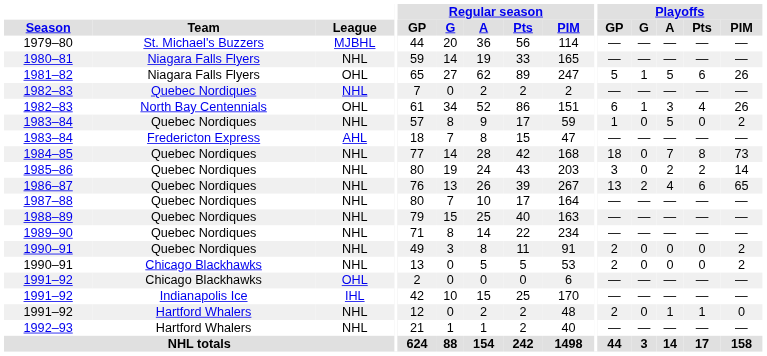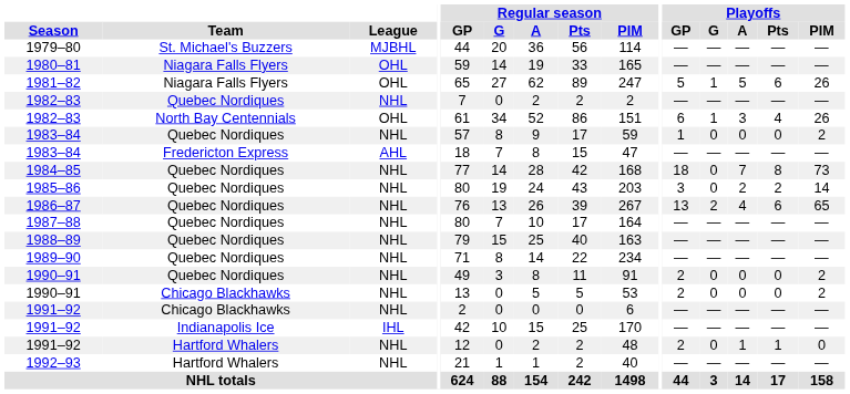 <table border="0" cellpadding="1" cellspacing="0" style="text-align:center; width:60em">
 <tr bgcolor="#e0e0e0">
 <th colspan="3" bgcolor="#ffffff"></th>
 <th rowspan="100" bgcolor="#ffffff"></th>
 <th colspan="5"><a href='#'>Regular season</a></th>
 <th rowspan="100" bgcolor="#ffffff"></th>
 <th colspan="5"><a href='#'>Playoffs</a></th>
 </tr>
 <tr bgcolor="#e0e0e0">
 <th><a href='#'>Season</a></th>
 <th>Team</th>
 <th>League</th>
 <th>GP</th>
 <th><a href='#'>G</a></th>
 <th><a href='#'>A</a></th>
 <th><a href='#'>Pts</a></th>
 <th><a href='#'>PIM</a></th>
 <th>GP</th>
 <th>G</th>
 <th>A</th>
 <th>Pts</th>
 <th>PIM</th>
 </tr>
 <tr>
 <td>1979–80</td>
 <td><a href='#'>St. Michael's Buzzers</a></td>
 <td><a href='#'>MJBHL</a></td>
 <td>44</td>
 <td>20</td>
 <td>36</td>
 <td>56</td>
 <td>114</td>
 <td>—</td>
 <td>—</td>
 <td>—</td>
 <td>—</td>
 <td>—</td>
 </tr>
 <tr bgcolor="#f0f0f0">
 <td><a href='#'>1980–81</a></td>
 <td><a href='#'>Niagara Falls Flyers</a></td>
-<td>NHL</td>
+<td><a href='#'>OHL</a></td>
 <td>59</td>
 <td>14</td>
 <td>19</td>
 <td>33</td>
 <td>165</td>
 <td>—</td>
 <td>—</td>
 <td>—</td>
 <td>—</td>
 <td>—</td>
 </tr>
 <tr>
 <td><a href='#'>1981–82</a></td>
 <td>Niagara Falls Flyers</td>
 <td>OHL</td>
 <td>65</td>
 <td>27</td>
 <td>62</td>
 <td>89</td>
 <td>247</td>
 <td>5</td>
 <td>1</td>
 <td>5</td>
 <td>6</td>
 <td>26</td>
 </tr>
 <tr bgcolor="#f0f0f0">
 <td><a href='#'>1982–83</a></td>
 <td><a href='#'>Quebec Nordiques</a></td>
 <td><a href='#'>NHL</a></td>
 <td>7</td>
 <td>0</td>
 <td>2</td>
 <td>2</td>
 <td>2</td>
 <td>—</td>
 <td>—</td>
 <td>—</td>
 <td>—</td>
 <td>—</td>
 </tr>
 <tr>
 <td><a href='#'>1982–83</a></td>
 <td><a href='#'>North Bay Centennials</a></td>
 <td>OHL</td>
 <td>61</td>
 <td>34</td>
 <td>52</td>
 <td>86</td>
 <td>151</td>
 <td>6</td>
 <td>1</td>
 <td>3</td>
 <td>4</td>
 <td>26</td>
 </tr>
 <tr bgcolor="#f0f0f0">
 <td><a href='#'>1983–84</a></td>
 <td>Quebec Nordiques</td>
 <td>NHL</td>
 <td>57</td>
 <td>8</td>
 <td>9</td>
 <td>17</td>
 <td>59</td>
 <td>1</td>
 <td>0</td>
-<td>5</td>
+<td>0</td>
 <td>0</td>
 <td>2</td>
 </tr>
 <tr>
 <td><a href='#'>1983–84</a></td>
 <td><a href='#'>Fredericton Express</a></td>
 <td><a href='#'>AHL</a></td>
 <td>18</td>
 <td>7</td>
 <td>8</td>
 <td>15</td>
 <td>47</td>
 <td>—</td>
 <td>—</td>
 <td>—</td>
 <td>—</td>
 <td>—</td>
 </tr>
 <tr bgcolor="#f0f0f0">
 <td><a href='#'>1984–85</a></td>
 <td>Quebec Nordiques</td>
 <td>NHL</td>
 <td>77</td>
 <td>14</td>
 <td>28</td>
 <td>42</td>
 <td>168</td>
 <td>18</td>
 <td>0</td>
 <td>7</td>
 <td>8</td>
 <td>73</td>
 </tr>
 <tr>
 <td><a href='#'>1985–86</a></td>
 <td>Quebec Nordiques</td>
 <td>NHL</td>
 <td>80</td>
 <td>19</td>
 <td>24</td>
 <td>43</td>
 <td>203</td>
 <td>3</td>
 <td>0</td>
 <td>2</td>
 <td>2</td>
 <td>14</td>
 </tr>
 <tr bgcolor="#f0f0f0">
 <td><a href='#'>1986–87</a></td>
 <td>Quebec Nordiques</td>
 <td>NHL</td>
 <td>76</td>
 <td>13</td>
 <td>26</td>
 <td>39</td>
 <td>267</td>
 <td>13</td>
 <td>2</td>
 <td>4</td>
 <td>6</td>
 <td>65</td>
 </tr>
 <tr>
 <td><a href='#'>1987–88</a></td>
 <td>Quebec Nordiques</td>
 <td>NHL</td>
 <td>80</td>
 <td>7</td>
 <td>10</td>
 <td>17</td>
 <td>164</td>
 <td>—</td>
 <td>—</td>
 <td>—</td>
 <td>—</td>
 <td>—</td>
 </tr>
 <tr bgcolor="#f0f0f0">
 <td><a href='#'>1988–89</a></td>
 <td>Quebec Nordiques</td>
 <td>NHL</td>
 <td>79</td>
 <td>15</td>
 <td>25</td>
 <td>40</td>
 <td>163</td>
 <td>—</td>
 <td>—</td>
 <td>—</td>
 <td>—</td>
 <td>—</td>
 </tr>
 <tr>
 <td><a href='#'>1989–90</a></td>
 <td>Quebec Nordiques</td>
 <td>NHL</td>
 <td>71</td>
 <td>8</td>
 <td>14</td>
 <td>22</td>
 <td>234</td>
 <td>—</td>
 <td>—</td>
 <td>—</td>
 <td>—</td>
 <td>—</td>
 </tr>
 <tr bgcolor="#f0f0f0">
 <td><a href='#'>1990–91</a></td>
 <td>Quebec Nordiques</td>
 <td>NHL</td>
 <td>49</td>
 <td>3</td>
 <td>8</td>
 <td>11</td>
 <td>91</td>
 <td>2</td>
 <td>0</td>
 <td>0</td>
 <td>0</td>
 <td>2</td>
 </tr>
 <tr>
 <td>1990–91</td>
 <td><a href='#'>Chicago Blackhawks</a></td>
 <td>NHL</td>
 <td>13</td>
 <td>0</td>
 <td>5</td>
 <td>5</td>
 <td>53</td>
 <td>2</td>
 <td>0</td>
 <td>0</td>
 <td>0</td>
 <td>2</td>
 </tr>
 <tr bgcolor="#f0f0f0">
 <td><a href='#'>1991–92</a></td>
 <td>Chicago Blackhawks</td>
-<td><a href='#'>OHL</a></td>
+<td>NHL</td>
 <td>2</td>
 <td>0</td>
 <td>0</td>
 <td>0</td>
 <td>6</td>
 <td>—</td>
 <td>—</td>
 <td>—</td>
 <td>—</td>
 <td>—</td>
 </tr>
 <tr>
 <td><a href='#'>1991–92</a></td>
 <td><a href='#'>Indianapolis Ice</a></td>
 <td><a href='#'>IHL</a></td>
 <td>42</td>
 <td>10</td>
 <td>15</td>
 <td>25</td>
 <td>170</td>
 <td>—</td>
 <td>—</td>
 <td>—</td>
 <td>—</td>
 <td>—</td>
 </tr>
 <tr bgcolor="#f0f0f0">
 <td>1991–92</td>
 <td><a href='#'>Hartford Whalers</a></td>
 <td>NHL</td>
 <td>12</td>
 <td>0</td>
 <td>2</td>
 <td>2</td>
 <td>48</td>
 <td>2</td>
 <td>0</td>
 <td>1</td>
 <td>1</td>
 <td>0</td>
 </tr>
 <tr>
 <td><a href='#'>1992–93</a></td>
 <td>Hartford Whalers</td>
 <td>NHL</td>
 <td>21</td>
 <td>1</td>
 <td>1</td>
 <td>2</td>
 <td>40</td>
 <td>—</td>
 <td>—</td>
 <td>—</td>
 <td>—</td>
 <td>—</td>
 </tr>
 <tr bgcolor="#e0e0e0">
 <th colspan="3">NHL totals</th>
 <th>624</th>
 <th>88</th>
 <th>154</th>
 <th>242</th>
 <th>1498</th>
 <th>44</th>
 <th>3</th>
 <th>14</th>
 <th>17</th>
 <th>158</th>
 </tr>
 </table>
